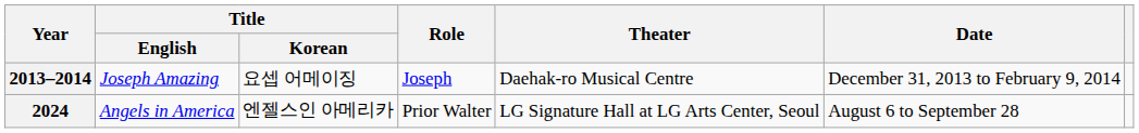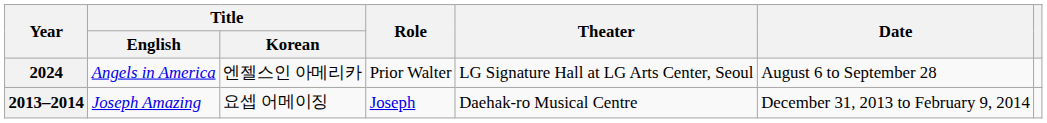 <table class="wikitable sortable plainrowheaders" style="text-align:left; font-size:100%;">
 <tr>
 <th rowspan="2" scope="col">Year</th>
 <th colspan="2" scope="col">Title</th>
 <th rowspan="2" scope="col">Role</th>
 <th rowspan="2" scope="col">Theater</th>
 <th rowspan="2" scope="col">Date</th>
 <th rowspan="2" scope="col" class="unsortable"></th>
 </tr>
 <tr>
 <th>English</th>
 <th>Korean</th>
 </tr>
 <tr>
+<th scope="row">2024</th>
+<td><em><a href='#'>Angels in America</a></em></td>
+<td>엔젤스인 아메리카</td>
+<td>Prior Walter</td>
+<td>LG Signature Hall at LG Arts Center, Seoul</td>
+<td>August 6 to September 28</td>
+<td></td>
+</tr>
+<tr>
 <th scope="row">2013–2014</th>
 <td><em><a href='#'>Joseph Amazing</a></em></td>
 <td>요셉 어메이징</td>
 <td><a href='#'>Joseph</a></td>
 <td>Daehak-ro Musical Centre</td>
 <td>December 31, 2013 to February 9, 2014</td>
 <td></td>
 </tr>
-<tr>
-<th scope="row">2024</th>
-<td><em><a href='#'>Angels in America</a></em></td>
-<td>엔젤스인 아메리카</td>
-<td>Prior Walter</td>
-<td>LG Signature Hall at LG Arts Center, Seoul</td>
-<td>August 6 to September 28</td>
-<td></td>
-</tr>
 </table>
